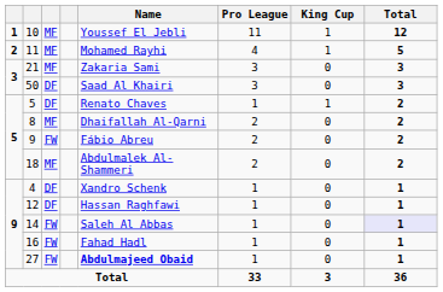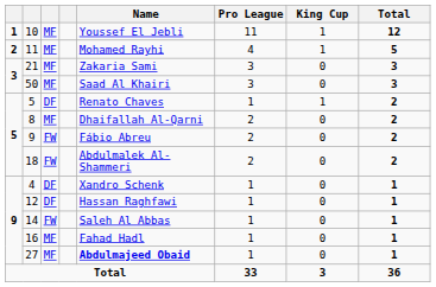 <table class="wikitable" style="text-align:center">
 <tr>
 <th width=15></th>
 <th width=15></th>
 <th width=15></th>
 <th width=15></th>
 <th width=160>Name</th>
 <th width=80>Pro League</th>
 <th width=80>King Cup</th>
 <th width=80>Total</th>
 </tr>
 <tr>
 <td><strong>1</strong></td>
 <td>10</td>
 <td><a href='#'>MF</a></td>
 <td></td>
 <td align=left><a href='#'>Youssef El Jebli</a></td>
 <td>11</td>
 <td>1</td>
 <td><strong>12</strong></td>
 </tr>
 <tr>
 <td><strong>2</strong></td>
 <td>11</td>
 <td><a href='#'>MF</a></td>
 <td></td>
 <td align=left><a href='#'>Mohamed Rayhi</a></td>
 <td>4</td>
 <td>1</td>
 <td><strong>5</strong></td>
 </tr>
 <tr>
 <td rowspan=2><strong>3</strong></td>
 <td>21</td>
 <td><a href='#'>MF</a></td>
 <td></td>
 <td align=left><a href='#'>Zakaria Sami</a></td>
 <td>3</td>
 <td>0</td>
 <td><strong>3</strong></td>
 </tr>
 <tr>
 <td>50</td>
-<td><a href='#'>DF</a></td>
+<td><a href='#'>MF</a></td>
 <td></td>
 <td align=left><a href='#'>Saad Al Khairi</a></td>
 <td>3</td>
 <td>0</td>
 <td><strong>3</strong></td>
 </tr>
 <tr>
 <td rowspan=4><strong>5</strong></td>
 <td>5</td>
 <td><a href='#'>DF</a></td>
 <td></td>
 <td align=left><a href='#'>Renato Chaves</a></td>
 <td>1</td>
 <td>1</td>
 <td><strong>2</strong></td>
 </tr>
 <tr>
 <td>8</td>
 <td><a href='#'>MF</a></td>
 <td></td>
 <td align=left><a href='#'>Dhaifallah Al-Qarni</a></td>
 <td>2</td>
 <td>0</td>
 <td><strong>2</strong></td>
 </tr>
 <tr>
 <td>9</td>
 <td><a href='#'>FW</a></td>
 <td></td>
 <td align=left><a href='#'>Fábio Abreu</a></td>
 <td>2</td>
 <td>0</td>
 <td><strong>2</strong></td>
 </tr>
 <tr>
 <td>18</td>
-<td><a href='#'>MF</a></td>
+<td><a href='#'>FW</a></td>
 <td></td>
 <td align=left><a href='#'>Abdulmalek Al-Shammeri</a></td>
 <td>2</td>
 <td>0</td>
 <td><strong>2</strong></td>
 </tr>
 <tr>
 <td rowspan=5><strong>9</strong></td>
 <td>4</td>
 <td><a href='#'>DF</a></td>
 <td></td>
 <td align=left><a href='#'>Xandro Schenk</a></td>
 <td>1</td>
 <td>0</td>
 <td><strong>1</strong></td>
 </tr>
 <tr>
 <td>12</td>
 <td><a href='#'>DF</a></td>
 <td></td>
 <td align=left><a href='#'>Hassan Raghfawi</a></td>
 <td>1</td>
 <td>0</td>
 <td><strong>1</strong></td>
 </tr>
 <tr>
 <td>14</td>
 <td><a href='#'>FW</a></td>
 <td></td>
 <td align=left><a href='#'>Saleh Al Abbas</a></td>
 <td>1</td>
 <td>0</td>
-<td style="background: lavender;"><strong>1</strong></td>
+<td><strong>1</strong></td>
 </tr>
 <tr>
 <td>16</td>
-<td><a href='#'>FW</a></td>
+<td><a href='#'>MF</a></td>
 <td></td>
 <td align=left><a href='#'>Fahad Hadl</a></td>
 <td>1</td>
 <td>0</td>
 <td><strong>1</strong></td>
 </tr>
 <tr>
 <td>27</td>
-<td><a href='#'>FW</a></td>
+<td><a href='#'>MF</a></td>
 <td></td>
 <td align=left><strong><a href='#'>Abdulmajeed Obaid</a></strong></td>
 <td>1</td>
 <td>0</td>
 <td><strong>1</strong></td>
 </tr>
 <tr>
 <td colspan=5><strong>Total</strong></td>
 <td><strong>33</strong></td>
 <td><strong>3</strong></td>
 <td><strong>36</strong></td>
 </tr>
 </table>
